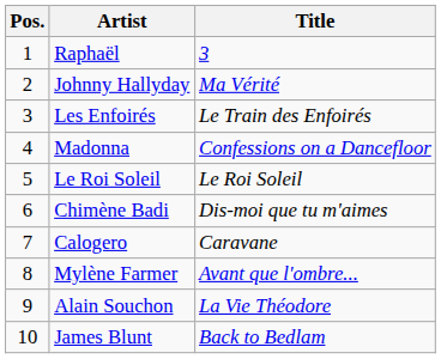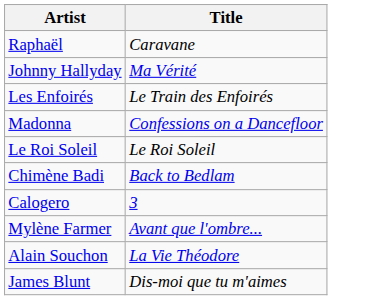 <table class="wikitable sortable">
 <tr>
-<th>Pos.</th>
 <th>Artist</th>
 <th>Title</th>
 </tr>
 <tr>
-<td style="text-align: center;">1</td>
 <td><a href='#'>Raphaël</a></td>
-<td><em><a href='#'>3</a></em></td>
+<td><em>Caravane</em></td>
 </tr>
 <tr>
-<td style="text-align: center;">2</td>
 <td><a href='#'>Johnny Hallyday</a></td>
 <td><em><a href='#'>Ma Vérité</a></em></td>
 </tr>
 <tr>
-<td style="text-align: center;">3</td>
 <td><a href='#'>Les Enfoirés</a></td>
 <td><em>Le Train des Enfoirés</em></td>
 </tr>
 <tr>
-<td style="text-align: center;">4</td>
 <td><a href='#'>Madonna</a></td>
 <td><em><a href='#'>Confessions on a Dancefloor</a></em></td>
 </tr>
 <tr>
-<td style="text-align: center;">5</td>
 <td><a href='#'>Le Roi Soleil</a></td>
 <td><em>Le Roi Soleil</em></td>
 </tr>
 <tr>
-<td style="text-align: center;">6</td>
 <td><a href='#'>Chimène Badi</a></td>
-<td><em>Dis-moi que tu m'aimes</em></td>
+<td><em><a href='#'>Back to Bedlam</a></em></td>
 </tr>
 <tr>
-<td style="text-align: center;">7</td>
 <td><a href='#'>Calogero</a></td>
-<td><em>Caravane</em></td>
+<td><em><a href='#'>3</a></em></td>
 </tr>
 <tr>
-<td style="text-align: center;">8</td>
 <td><a href='#'>Mylène Farmer</a></td>
 <td><em><a href='#'>Avant que l'ombre...</a></em></td>
 </tr>
 <tr>
-<td style="text-align: center;">9</td>
 <td><a href='#'>Alain Souchon</a></td>
 <td><em><a href='#'>La Vie Théodore</a></em></td>
 </tr>
 <tr>
-<td style="text-align: center;">10</td>
 <td><a href='#'>James Blunt</a></td>
-<td><em><a href='#'>Back to Bedlam</a></em></td>
+<td><em>Dis-moi que tu m'aimes</em></td>
 </tr>
 </table>
